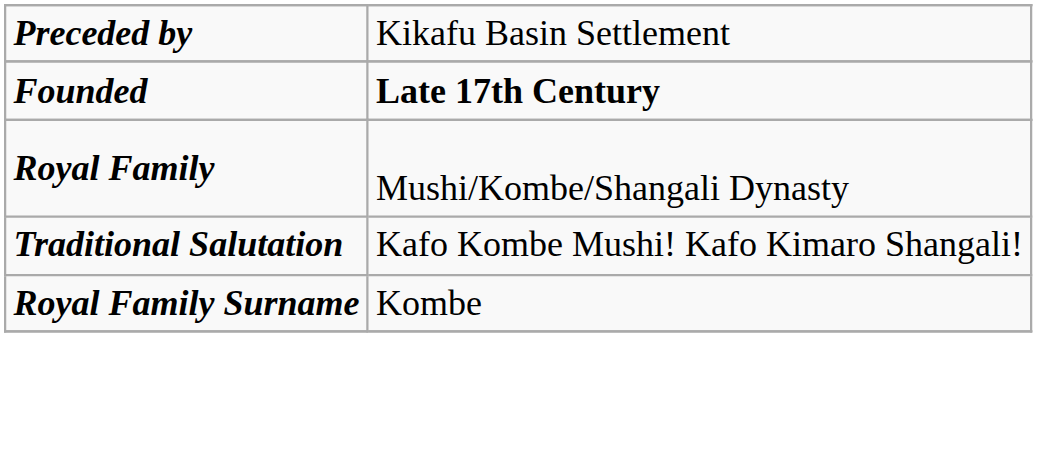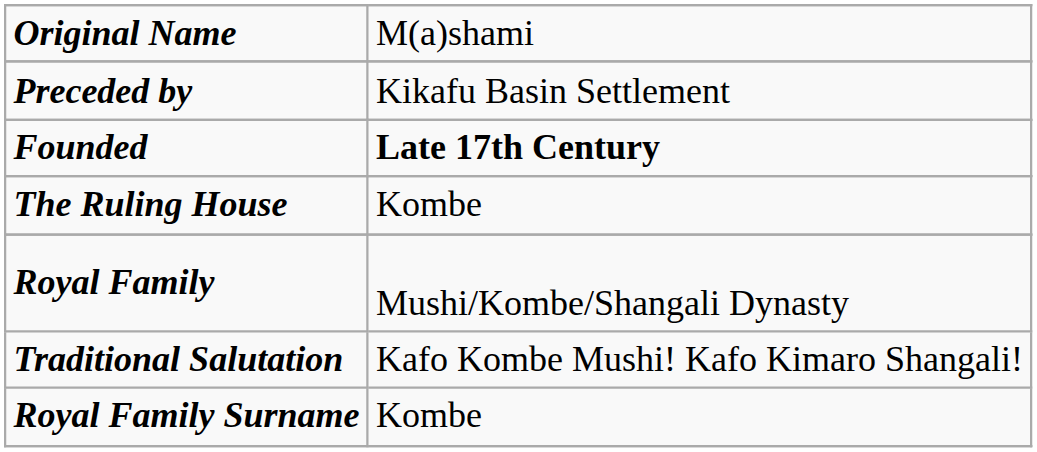 <table class="wikitable">
 <tr>
+</tr>
+<tr>
+<td><strong><em>Original Name</em></strong></td>
+<td>M(a)shami</td>
 </tr>
 <tr>
 </tr>
 <tr>
 <td><strong><em>Preceded by</em></strong></td>
 <td>Kikafu Basin Settlement</td>
 </tr>
 <tr>
 </tr>
 <tr>
 <td><strong><em>Founded</em></strong></td>
 <td><strong>Late 17th Century</strong></td>
 </tr>
 <tr>
+</tr>
+<tr>
+<td><strong><em> The Ruling House</em></strong></td>
+<td>Kombe</td>
 </tr>
 <tr>
 </tr>
 <tr>
 <td><strong><em>Royal Family</em></strong></td>
 <td><br>Mushi/Kombe/Shangali Dynasty</td>
 </tr>
 <tr>
 <td><strong><em>Traditional Salutation</em></strong></td>
 <td>Kafo Kombe Mushi! Kafo Kimaro Shangali!</td>
 </tr>
 <tr>
 <td><strong><em>Royal Family Surname</em></strong></td>
 <td>Kombe</td>
 </tr>
 <tr>
 </tr>
 </table>
